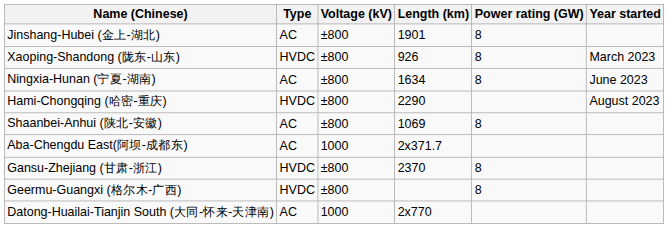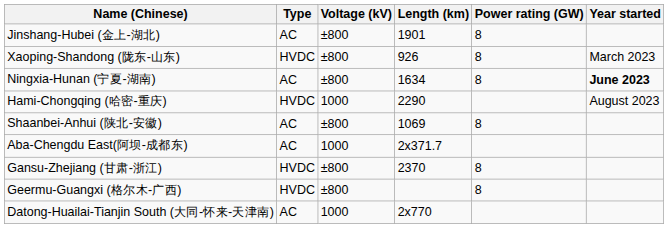 <table class="wikitable sortable">
 <tr>
 <th>Name (Chinese)</th>
 <th>Type</th>
 <th>Voltage (kV)</th>
 <th>Length (km)</th>
 <th>Power rating (GW)</th>
 <th>Year started</th>
 </tr>
 <tr>
 <td>Jinshang-Hubei (金上-湖北)</td>
 <td>AC</td>
 <td>±800</td>
 <td>1901</td>
 <td>8</td>
 <td></td>
 </tr>
 <tr>
 <td>Xaoping-Shandong (陇东-山东)</td>
 <td>HVDC</td>
 <td>±800</td>
 <td>926</td>
 <td>8</td>
 <td>March 2023</td>
 </tr>
 <tr>
 <td>Ningxia-Hunan (宁夏-湖南)</td>
 <td>AC</td>
 <td>±800</td>
 <td>1634</td>
 <td>8</td>
-<td>June 2023</td>
+<td><strong>June 2023</strong></td>
 </tr>
 <tr>
 <td>Hami-Chongqing (哈密-重庆)</td>
 <td>HVDC</td>
-<td>±800</td>
+<td>1000</td>
 <td>2290</td>
 <td></td>
 <td>August 2023</td>
 </tr>
 <tr>
 <td>Shaanbei-Anhui (陕北-安徽)</td>
 <td>AC</td>
 <td>±800</td>
 <td>1069</td>
 <td>8</td>
 <td></td>
 </tr>
 <tr>
 <td>Aba-Chengdu East(阿坝-成都东)</td>
 <td>AC</td>
 <td>1000</td>
 <td>2x371.7</td>
 <td></td>
 <td></td>
 </tr>
 <tr>
 <td>Gansu-Zhejiang (甘肃-浙江)</td>
 <td>HVDC</td>
 <td>±800</td>
 <td>2370</td>
 <td>8</td>
 <td></td>
 </tr>
 <tr>
 <td>Geermu-Guangxi (格尔木-广西)</td>
 <td>HVDC</td>
 <td>±800</td>
 <td></td>
 <td>8</td>
 <td></td>
 </tr>
 <tr>
 <td>Datong-Huailai-Tianjin South (大同-怀来-天津南)</td>
 <td>AC</td>
 <td>1000</td>
 <td>2x770</td>
 <td></td>
 <td></td>
 </tr>
 </table>
